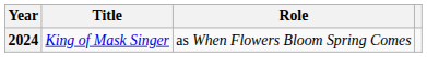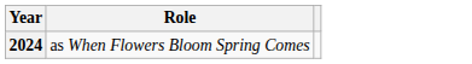 <table class="wikitable plainrowheaders">
 <tr>
 <th scope="col">Year</th>
-<th scope="col">Title</th>
 <th scope="col">Role</th>
 <th scope="col" class="unsortable"></th>
 </tr>
 <tr>
 <th scope="row">2024</th>
-<td><em><a href='#'>King of Mask Singer</a></em></td>
 <td>as <em>When Flowers Bloom Spring Comes</em></td>
 <td style="text-align:center"></td>
 </tr>
 </table>
